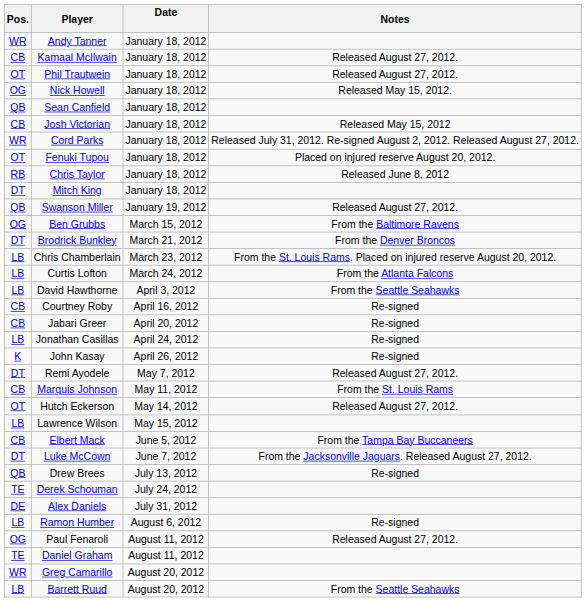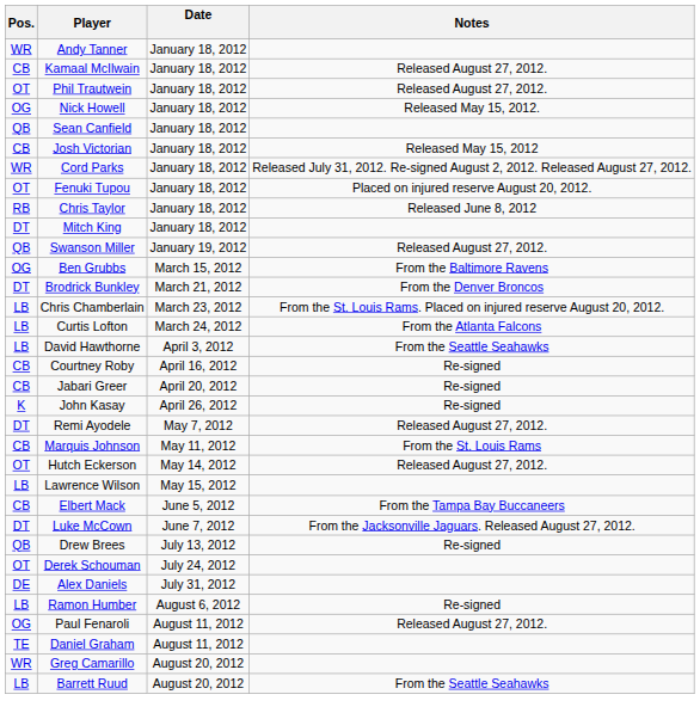 <table class="wikitable sortable" style="font-size: 95%; text-align: center;">
 <tr>
 <th>Pos.</th>
 <th>Player</th>
 <th>Date<br><br></th>
 <th class="unsortable">Notes</th>
 </tr>
 <tr>
 <td><a href='#'>WR</a></td>
 <td><a href='#'>Andy Tanner</a></td>
 <td>January 18, 2012</td>
 <td></td>
 </tr>
 <tr>
 <td><a href='#'>CB</a></td>
 <td><a href='#'>Kamaal McIlwain</a></td>
 <td>January 18, 2012</td>
 <td>Released August 27, 2012.</td>
 </tr>
 <tr>
 <td><a href='#'>OT</a></td>
 <td><a href='#'>Phil Trautwein</a></td>
 <td>January 18, 2012</td>
 <td>Released August 27, 2012.</td>
 </tr>
 <tr>
 <td><a href='#'>OG</a></td>
 <td><a href='#'>Nick Howell</a></td>
 <td>January 18, 2012</td>
 <td>Released May 15, 2012.</td>
 </tr>
 <tr>
 <td><a href='#'>QB</a></td>
 <td><a href='#'>Sean Canfield</a></td>
 <td>January 18, 2012</td>
 <td></td>
 </tr>
 <tr>
 <td><a href='#'>CB</a></td>
 <td><a href='#'>Josh Victorian</a></td>
 <td>January 18, 2012</td>
 <td>Released May 15, 2012</td>
 </tr>
 <tr>
 <td><a href='#'>WR</a></td>
 <td><a href='#'>Cord Parks</a></td>
 <td>January 18, 2012</td>
 <td>Released July 31, 2012. Re-signed August 2, 2012. Released August 27, 2012.</td>
 </tr>
 <tr>
 <td><a href='#'>OT</a></td>
 <td><a href='#'>Fenuki Tupou</a></td>
 <td>January 18, 2012</td>
 <td>Placed on injured reserve August 20, 2012.</td>
 </tr>
 <tr>
 <td><a href='#'>RB</a></td>
 <td><a href='#'>Chris Taylor</a></td>
 <td>January 18, 2012</td>
 <td>Released June 8, 2012</td>
 </tr>
 <tr>
 <td><a href='#'>DT</a></td>
 <td><a href='#'>Mitch King</a></td>
 <td>January 18, 2012</td>
 <td></td>
 </tr>
 <tr>
 <td><a href='#'>QB</a></td>
 <td><a href='#'>Swanson Miller</a></td>
 <td>January 19, 2012</td>
 <td>Released August 27, 2012.</td>
 </tr>
 <tr>
 <td><a href='#'>OG</a></td>
 <td><a href='#'>Ben Grubbs</a></td>
 <td>March 15, 2012</td>
 <td>From the <a href='#'>Baltimore Ravens</a></td>
 </tr>
 <tr>
 <td><a href='#'>DT</a></td>
 <td><a href='#'>Brodrick Bunkley</a></td>
 <td>March 21, 2012</td>
 <td>From the <a href='#'>Denver Broncos</a></td>
 </tr>
 <tr>
 <td><a href='#'>LB</a></td>
 <td>Chris Chamberlain</td>
 <td>March 23, 2012</td>
 <td>From the <a href='#'>St. Louis Rams</a>. Placed on injured reserve August 20, 2012.</td>
 </tr>
 <tr>
 <td><a href='#'>LB</a></td>
 <td>Curtis Lofton</td>
 <td>March 24, 2012</td>
 <td>From the <a href='#'>Atlanta Falcons</a></td>
 </tr>
 <tr>
 <td><a href='#'>LB</a></td>
 <td>David Hawthorne</td>
 <td>April 3, 2012</td>
 <td>From the <a href='#'>Seattle Seahawks</a></td>
 </tr>
 <tr>
 <td><a href='#'>CB</a></td>
 <td>Courtney Roby</td>
 <td>April 16, 2012</td>
 <td>Re-signed</td>
 </tr>
 <tr>
 <td><a href='#'>CB</a></td>
 <td>Jabari Greer</td>
 <td>April 20, 2012</td>
 <td>Re-signed</td>
 </tr>
 <tr>
-<td><a href='#'>LB</a></td>
-<td>Jonathan Casillas</td>
-<td>April 24, 2012</td>
-<td>Re-signed</td>
-</tr>
-<tr>
 <td><a href='#'>K</a></td>
 <td>John Kasay</td>
 <td>April 26, 2012</td>
 <td>Re-signed</td>
 </tr>
 <tr>
 <td><a href='#'>DT</a></td>
 <td>Remi Ayodele</td>
 <td>May 7, 2012</td>
 <td>Released August 27, 2012.</td>
 </tr>
 <tr>
 <td><a href='#'>CB</a></td>
 <td><a href='#'>Marquis Johnson</a></td>
 <td>May 11, 2012</td>
 <td>From the <a href='#'>St. Louis Rams</a></td>
 </tr>
 <tr>
 <td><a href='#'>OT</a></td>
 <td>Hutch Eckerson</td>
 <td>May 14, 2012</td>
 <td>Released August 27, 2012.</td>
 </tr>
 <tr>
 <td><a href='#'>LB</a></td>
 <td>Lawrence Wilson</td>
 <td>May 15, 2012</td>
 <td></td>
 </tr>
 <tr>
 <td><a href='#'>CB</a></td>
 <td><a href='#'>Elbert Mack</a></td>
 <td>June 5, 2012</td>
 <td>From the <a href='#'>Tampa Bay Buccaneers</a></td>
 </tr>
 <tr>
 <td><a href='#'>DT</a></td>
 <td><a href='#'>Luke McCown</a></td>
 <td>June 7, 2012</td>
 <td>From the <a href='#'>Jacksonville Jaguars</a>. Released August 27, 2012.</td>
 </tr>
 <tr>
 <td><a href='#'>QB</a></td>
 <td>Drew Brees</td>
 <td>July 13, 2012</td>
 <td>Re-signed</td>
 </tr>
 <tr>
-<td><a href='#'>TE</a></td>
+<td><a href='#'>OT</a></td>
 <td><a href='#'>Derek Schouman</a></td>
 <td>July 24, 2012</td>
 <td></td>
 </tr>
 <tr>
 <td><a href='#'>DE</a></td>
 <td><a href='#'>Alex Daniels</a></td>
 <td>July 31, 2012</td>
 <td></td>
 </tr>
 <tr>
 <td><a href='#'>LB</a></td>
 <td><a href='#'>Ramon Humber</a></td>
 <td>August 6, 2012</td>
 <td>Re-signed</td>
 </tr>
 <tr>
 <td><a href='#'>OG</a></td>
 <td>Paul Fenaroli</td>
 <td>August 11, 2012</td>
 <td>Released August 27, 2012.</td>
 </tr>
 <tr>
 <td><a href='#'>TE</a></td>
 <td><a href='#'>Daniel Graham</a></td>
 <td>August 11, 2012</td>
 <td></td>
 </tr>
 <tr>
 <td><a href='#'>WR</a></td>
 <td><a href='#'>Greg Camarillo</a></td>
 <td>August 20, 2012</td>
 <td></td>
 </tr>
 <tr>
 <td><a href='#'>LB</a></td>
 <td><a href='#'>Barrett Ruud</a></td>
 <td>August 20, 2012</td>
 <td>From the <a href='#'>Seattle Seahawks</a></td>
 </tr>
 </table>
